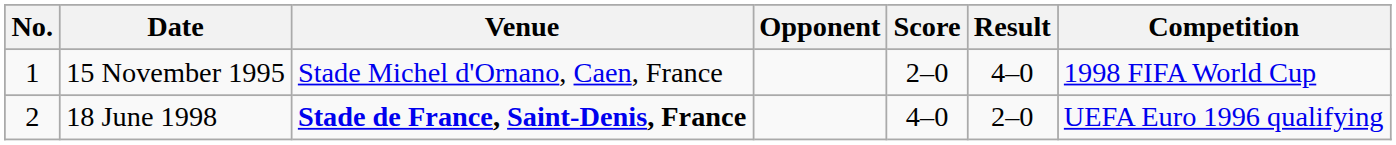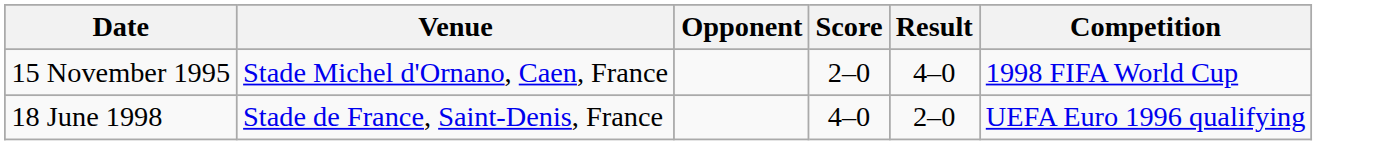 <table class="wikitable sortable">
 <tr>
-<th scope="col">No.</th>
 <th scope="col">Date</th>
 <th scope="col">Venue</th>
 <th scope="col">Opponent</th>
 <th scope="col">Score</th>
 <th scope="col">Result</th>
 <th scope="col">Competition</th>
 </tr>
 <tr>
-<td align="center">1</td>
 <td>15 November 1995</td>
 <td><a href='#'>Stade Michel d'Ornano</a>, <a href='#'>Caen</a>, France</td>
 <td></td>
 <td align="center">2–0</td>
 <td align="center">4–0</td>
 <td><a href='#'>1998 FIFA World Cup</a></td>
 </tr>
 <tr>
-<td align="center">2</td>
 <td>18 June 1998</td>
-<td><strong><a href='#'>Stade de France</a>, <a href='#'>Saint-Denis</a>, France</strong></td>
+<td><a href='#'>Stade de France</a>, <a href='#'>Saint-Denis</a>, France</td>
 <td></td>
 <td align="center">4–0</td>
 <td align="center">2–0</td>
 <td><a href='#'>UEFA Euro 1996 qualifying</a></td>
 </tr>
 </table>
